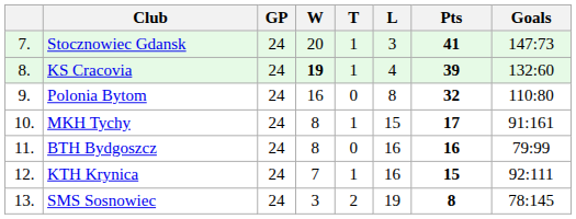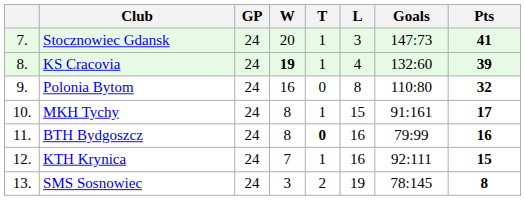 <table class="wikitable">
 <tr>
 <th width="30"></th>
 <th width="200">Club</th>
 <th width="30">GP</th>
 <th width="30">W</th>
 <th width="30">T</th>
 <th width="30">L</th>
+<th width="70">Goals</th>
 <th width="70">Pts</th>
-<th width="70">Goals</th>
 </tr>
 <tr bgcolor="#e6fae6" align="center">
 <td>7.</td>
 <td align="left"><a href='#'>Stocznowiec Gdansk</a></td>
 <td>24</td>
 <td>20</td>
 <td>1</td>
 <td>3</td>
+<td>147:73</td>
 <td><strong>41</strong></td>
-<td>147:73</td>
 </tr>
 <tr bgcolor="#e6fae6" align="center">
 <td>8.</td>
 <td align="left"><a href='#'>KS Cracovia</a></td>
 <td>24</td>
 <td><strong>19</strong></td>
 <td>1</td>
 <td>4</td>
+<td>132:60</td>
 <td><strong>39</strong></td>
-<td>132:60</td>
 </tr>
 <tr bgcolor="#FFFFFF" align="center">
 <td>9.</td>
 <td align="left"><a href='#'>Polonia Bytom</a></td>
 <td>24</td>
 <td>16</td>
 <td>0</td>
 <td>8</td>
+<td>110:80</td>
 <td><strong>32</strong></td>
-<td>110:80</td>
 </tr>
 <tr bgcolor="#FFFFFF" align="center">
 <td>10.</td>
 <td align="left"><a href='#'>MKH Tychy</a></td>
 <td>24</td>
 <td>8</td>
 <td>1</td>
 <td>15</td>
+<td>91:161</td>
 <td><strong>17</strong></td>
-<td>91:161</td>
 </tr>
 <tr bgcolor="#FFFFFF" align="center">
 <td>11.</td>
 <td align="left"><a href='#'>BTH Bydgoszcz</a></td>
 <td>24</td>
 <td>8</td>
-<td>0</td>
+<td><strong>0</strong></td>
 <td>16</td>
+<td>79:99</td>
 <td><strong>16</strong></td>
-<td>79:99</td>
 </tr>
 <tr bgcolor="#FFFFFF" align="center">
 <td>12.</td>
 <td align="left"><a href='#'>KTH Krynica</a></td>
 <td>24</td>
 <td>7</td>
 <td>1</td>
 <td>16</td>
+<td>92:111</td>
 <td><strong>15</strong></td>
-<td>92:111</td>
 </tr>
 <tr bgcolor="#FFFFFF" align="center">
 <td>13.</td>
 <td align="left"><a href='#'>SMS Sosnowiec</a></td>
 <td>24</td>
 <td>3</td>
 <td>2</td>
 <td>19</td>
+<td>78:145</td>
 <td><strong>8</strong></td>
-<td>78:145</td>
 </tr>
 </table>
